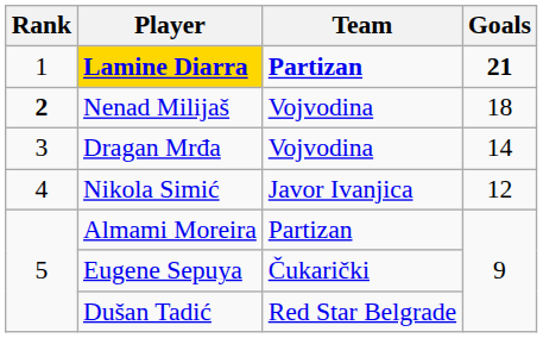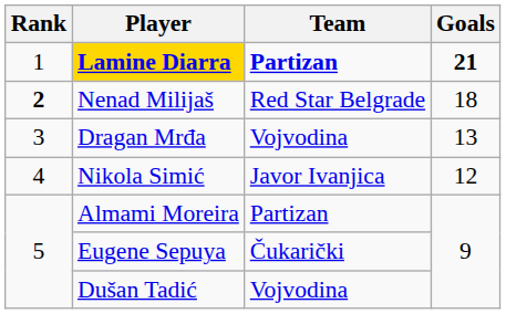 <table class="wikitable">
 <tr>
 <th>Rank</th>
 <th>Player</th>
 <th>Team</th>
 <th>Goals</th>
 </tr>
 <tr>
 <td rowspan=1 align=center>1</td>
 <td bgcolor=gold><strong> <a href='#'>Lamine Diarra</a></strong></td>
 <td><strong><a href='#'>Partizan</a></strong></td>
 <td style="text-align:center"><strong>21</strong></td>
 </tr>
 <tr>
 <td rowspan=1 align=center><strong>2</strong></td>
 <td> <a href='#'>Nenad Milijaš</a></td>
-<td><a href='#'>Vojvodina</a></td>
+<td><a href='#'>Red Star Belgrade</a></td>
 <td style="text-align:center">18</td>
 </tr>
 <tr>
 <td rowspan=1 align=center>3</td>
 <td> <a href='#'>Dragan Mrđa</a></td>
 <td><a href='#'>Vojvodina</a></td>
-<td style="text-align:center">14</td>
+<td style="text-align:center">13</td>
 </tr>
 <tr>
 <td rowspan=1 align=center>4</td>
 <td> <a href='#'>Nikola Simić</a></td>
 <td><a href='#'>Javor Ivanjica</a></td>
 <td style="text-align:center">12</td>
 </tr>
 <tr>
 <td rowspan=3 align=center>5</td>
 <td> <a href='#'>Almami Moreira</a></td>
 <td><a href='#'>Partizan</a></td>
 <td rowspan=3 align=center>9</td>
 </tr>
 <tr>
 <td> <a href='#'>Eugene Sepuya</a></td>
 <td><a href='#'>Čukarički</a></td>
 </tr>
 <tr>
 <td> <a href='#'>Dušan Tadić</a></td>
-<td><a href='#'>Red Star Belgrade</a></td>
+<td><a href='#'>Vojvodina</a></td>
 </tr>
 </table>
